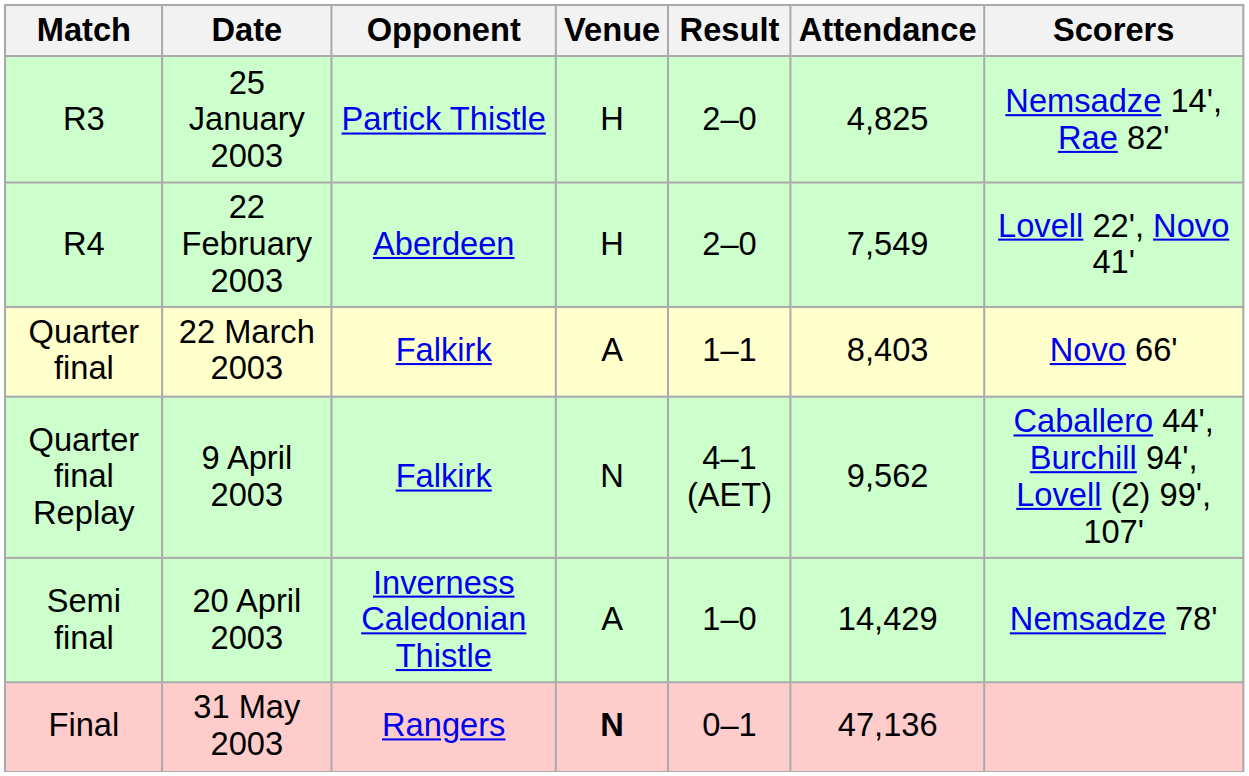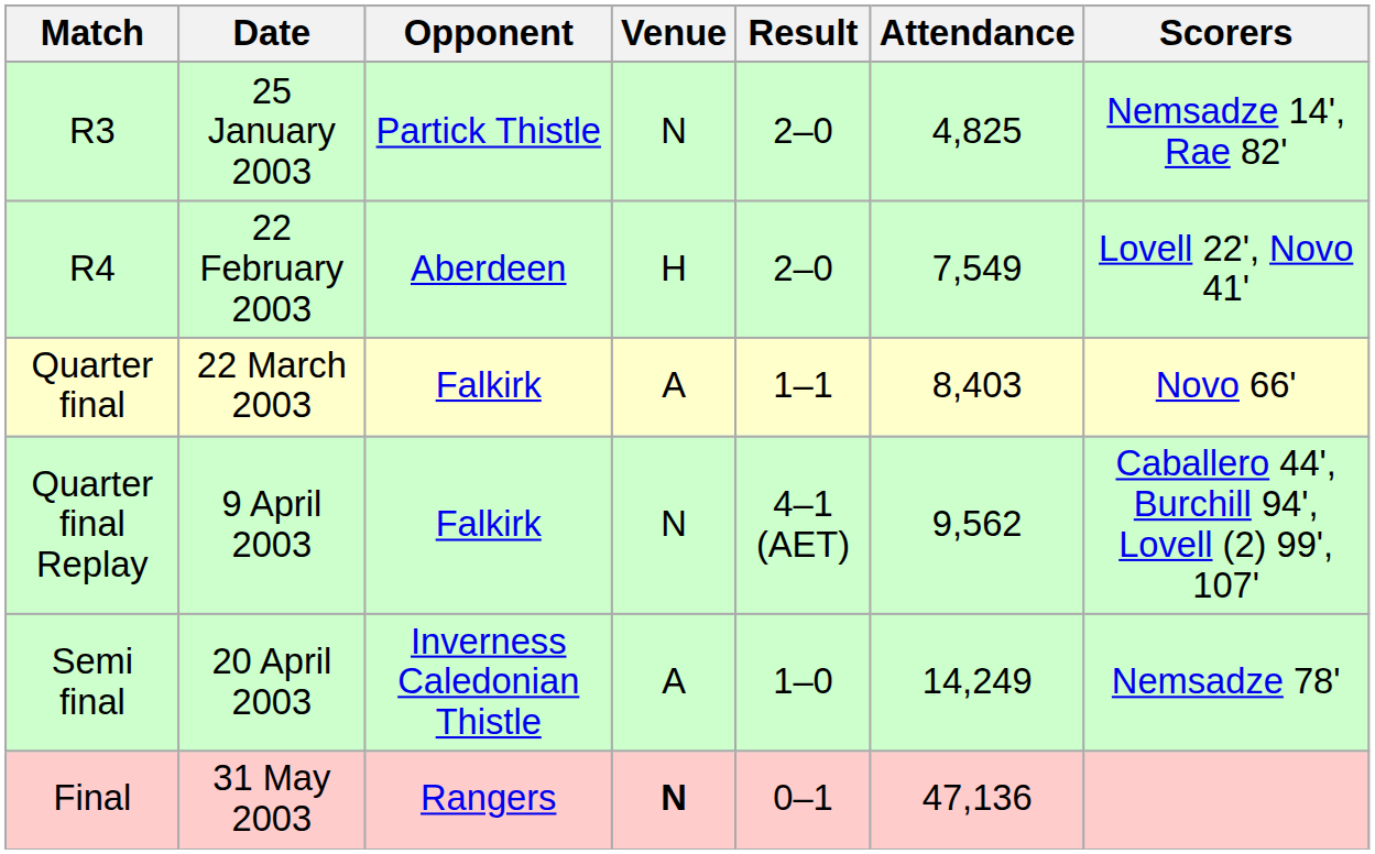 <table class="wikitable" style="font-size:100%; text-align:center">
 <tr>
 <th>Match</th>
 <th>Date</th>
 <th>Opponent</th>
 <th>Venue</th>
 <th>Result</th>
 <th>Attendance</th>
 <th>Scorers</th>
 </tr>
 <tr style="background: #CCFFCC;">
 <td>R3</td>
 <td>25 January 2003</td>
 <td><a href='#'>Partick Thistle</a></td>
-<td>H</td>
+<td>N</td>
 <td>2–0</td>
 <td>4,825</td>
 <td><a href='#'>Nemsadze</a> 14', <a href='#'>Rae</a> 82'</td>
 </tr>
 <tr style="background: #CCFFCC;">
 <td>R4</td>
 <td>22 February 2003</td>
 <td><a href='#'>Aberdeen</a></td>
 <td>H</td>
 <td>2–0</td>
 <td>7,549</td>
 <td><a href='#'>Lovell</a> 22', <a href='#'>Novo</a> 41'</td>
 </tr>
 <tr style="background: #FFFFCC;">
 <td>Quarter final</td>
 <td>22 March 2003</td>
 <td><a href='#'>Falkirk</a></td>
 <td>A</td>
 <td>1–1</td>
 <td>8,403</td>
 <td><a href='#'>Novo</a> 66'</td>
 </tr>
 <tr style="background: #CCFFCC;">
 <td>Quarter final Replay</td>
 <td>9 April 2003</td>
 <td><a href='#'>Falkirk</a></td>
 <td>N</td>
 <td>4–1 (AET)</td>
 <td>9,562</td>
 <td><a href='#'>Caballero</a> 44', <a href='#'>Burchill</a> 94', <a href='#'>Lovell</a> (2) 99', 107'</td>
 </tr>
 <tr style="background: #CCFFCC;">
 <td>Semi final</td>
 <td>20 April 2003</td>
 <td><a href='#'>Inverness Caledonian Thistle</a></td>
 <td>A</td>
 <td>1–0</td>
-<td>14,429</td>
+<td>14,249</td>
 <td><a href='#'>Nemsadze</a> 78'</td>
 </tr>
 <tr style="background: #FFCCCC;">
 <td>Final</td>
 <td>31 May 2003</td>
 <td><a href='#'>Rangers</a></td>
 <td><strong>N</strong></td>
 <td>0–1</td>
 <td>47,136</td>
 <td></td>
 </tr>
 </table>
